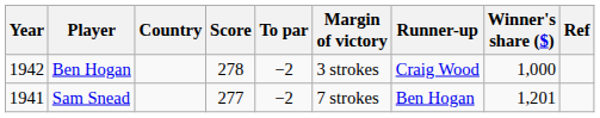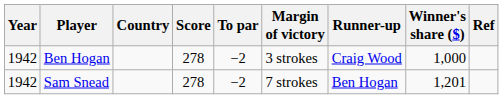 <table class="wikitable" style="font-size:95%">
 <tr>
 <th>Year</th>
 <th>Player</th>
 <th>Country</th>
 <th>Score</th>
 <th>To par</th>
 <th>Margin<br>of victory</th>
 <th>Runner-up</th>
 <th>Winner's<br>share (<a href='#'>$</a>)</th>
 <th>Ref</th>
 </tr>
 <tr>
 <td>1942</td>
 <td><a href='#'>Ben Hogan</a></td>
 <td></td>
 <td align=center>278</td>
 <td align=center>−2</td>
 <td>3 strokes</td>
 <td> <a href='#'>Craig Wood</a></td>
 <td align=right>1,000</td>
 <td></td>
 </tr>
 <tr>
-<td>1941</td>
+<td>1942</td>
 <td><a href='#'>Sam Snead</a></td>
 <td></td>
-<td align=center>277</td>
+<td align=center>278</td>
 <td align=center>−2</td>
 <td>7 strokes</td>
 <td> <a href='#'>Ben Hogan</a></td>
 <td align=right>1,201</td>
 <td></td>
 </tr>
 </table>
